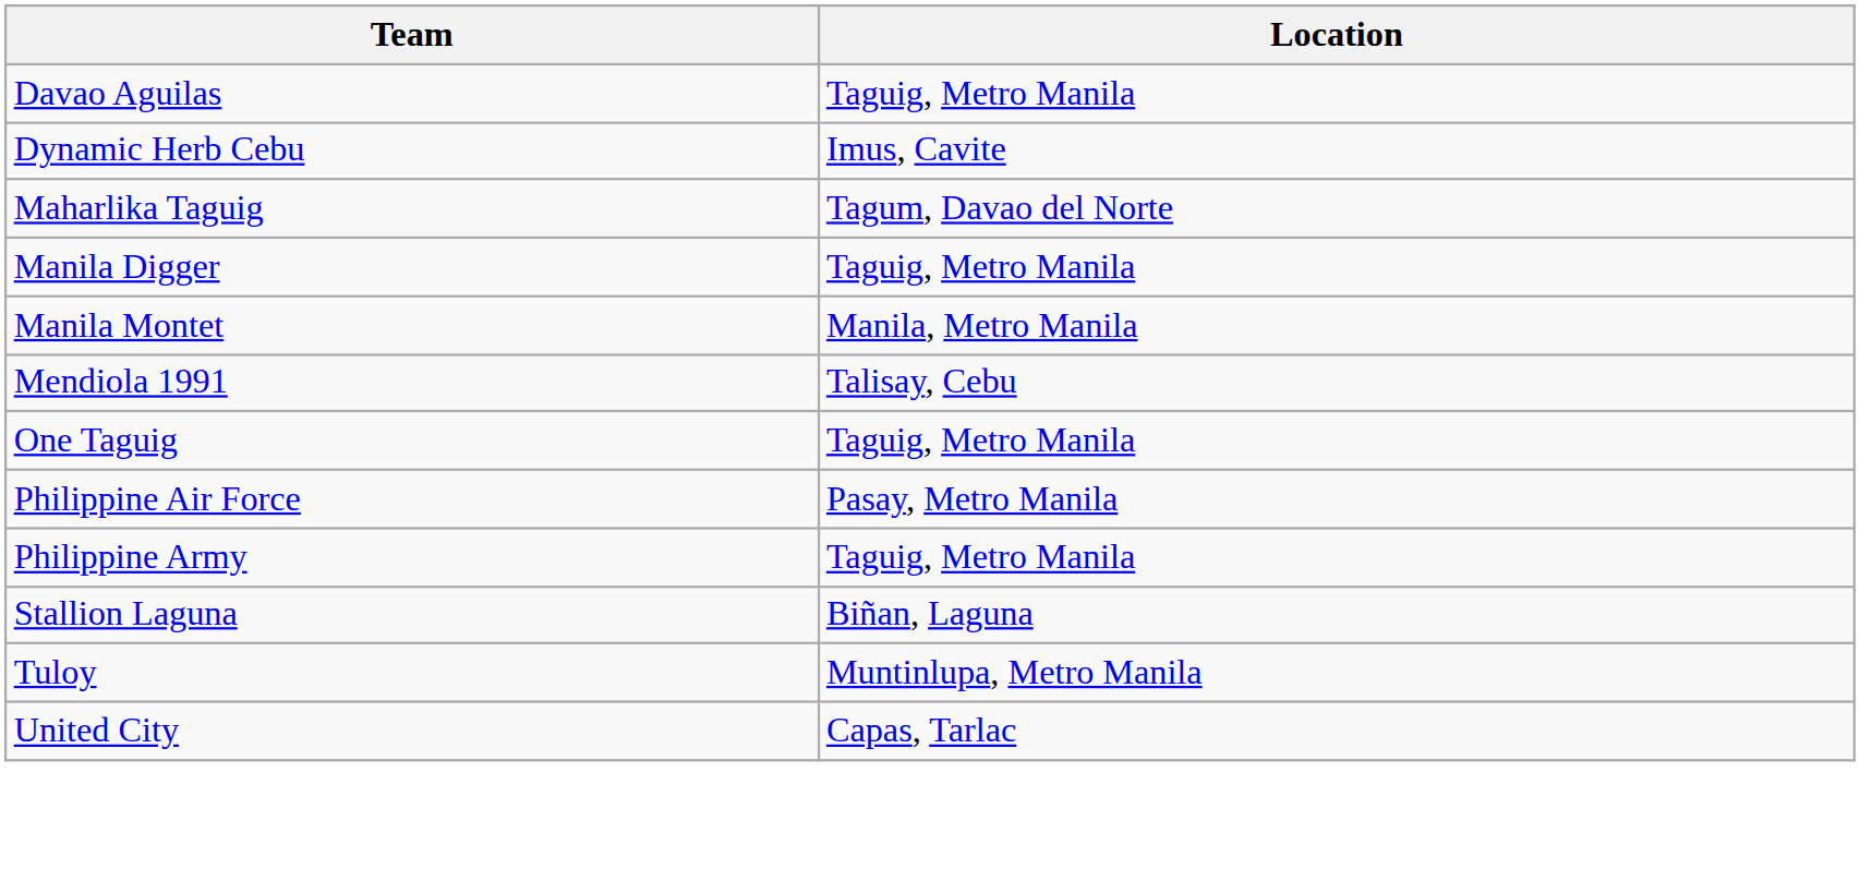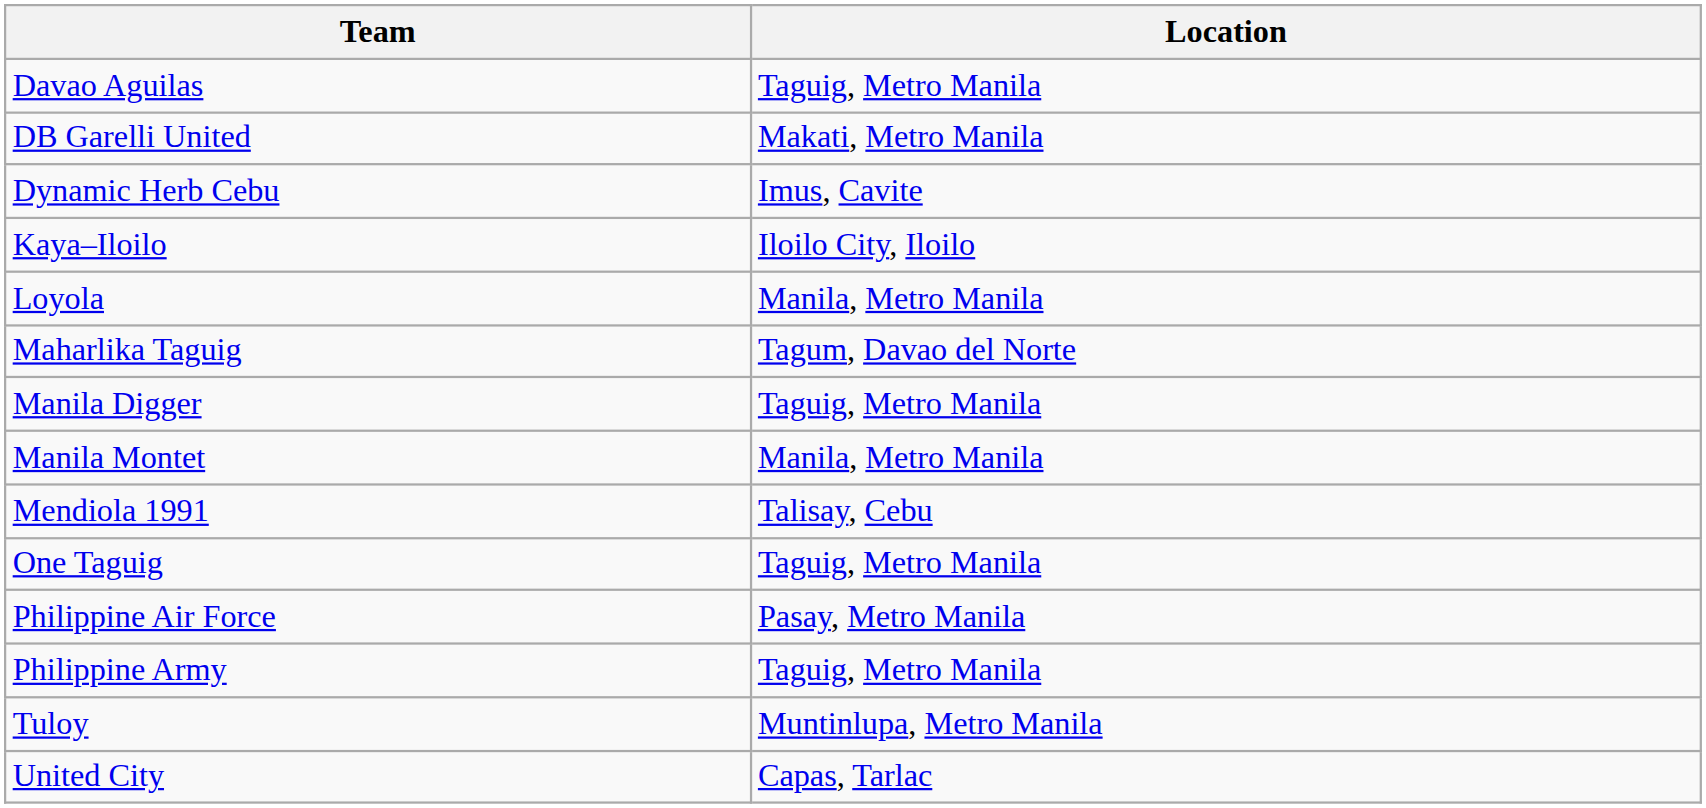 <table class="wikitable sortable" style="text-align:left; font-size: 90%;" width=60%>
 <tr>
 <th>Team</th>
 <th>Location</th>
 </tr>
 <tr>
 <td><a href='#'>Davao Aguilas</a></td>
 <td><a href='#'>Taguig</a>, <a href='#'>Metro Manila</a></td>
 </tr>
 <tr>
+<td><a href='#'>DB Garelli United</a></td>
+<td><a href='#'>Makati</a>, <a href='#'>Metro Manila</a></td>
+</tr>
+<tr>
 <td><a href='#'>Dynamic Herb Cebu</a></td>
 <td><a href='#'>Imus</a>, <a href='#'>Cavite</a></td>
+</tr>
+<tr>
+<td><a href='#'>Kaya–Iloilo</a></td>
+<td><a href='#'>Iloilo City</a>, <a href='#'>Iloilo</a></td>
+</tr>
+<tr>
+<td><a href='#'>Loyola</a></td>
+<td><a href='#'>Manila</a>, <a href='#'>Metro Manila</a></td>
 </tr>
 <tr>
 <td><a href='#'>Maharlika Taguig</a></td>
 <td><a href='#'>Tagum</a>, <a href='#'>Davao del Norte</a></td>
 </tr>
 <tr>
 <td><a href='#'>Manila Digger</a></td>
 <td><a href='#'>Taguig</a>, <a href='#'>Metro Manila</a></td>
 </tr>
 <tr>
 <td><a href='#'>Manila Montet</a></td>
 <td><a href='#'>Manila</a>, <a href='#'>Metro Manila</a></td>
 </tr>
 <tr>
 <td><a href='#'>Mendiola 1991</a></td>
 <td><a href='#'>Talisay</a>, <a href='#'>Cebu</a></td>
 </tr>
 <tr>
 <td><a href='#'>One Taguig</a></td>
 <td><a href='#'>Taguig</a>, <a href='#'>Metro Manila</a></td>
 </tr>
 <tr>
 <td><a href='#'>Philippine Air Force</a></td>
 <td><a href='#'>Pasay</a>, <a href='#'>Metro Manila</a> </td>
 </tr>
 <tr>
 <td><a href='#'>Philippine Army</a></td>
 <td><a href='#'>Taguig</a>, <a href='#'>Metro Manila</a> </td>
 </tr>
 <tr>
-<td><a href='#'>Stallion Laguna</a></td>
-<td><a href='#'>Biñan</a>, <a href='#'>Laguna</a></td>
-</tr>
-<tr>
 <td><a href='#'>Tuloy</a></td>
 <td><a href='#'>Muntinlupa</a>, <a href='#'>Metro Manila</a></td>
 </tr>
 <tr>
 <td><a href='#'>United City</a></td>
 <td><a href='#'>Capas</a>, <a href='#'>Tarlac</a></td>
 </tr>
 </table>
